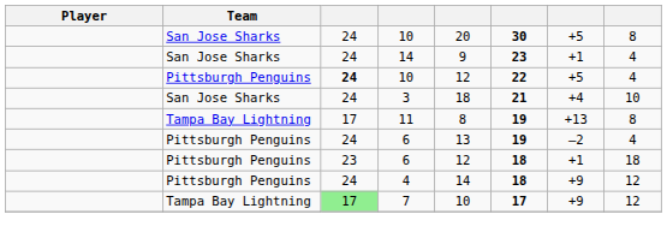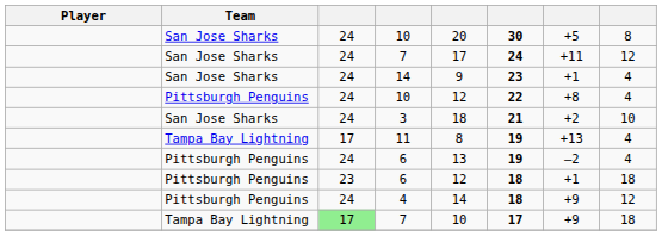 <table style="padding:3px; border-spacing:0; text-align:center;" class="wikitable sortable">
 <tr>
 <th style="width:12em">Player</th>
 <th style="width:12em">Team</th>
 <th style="width:4em"></th>
 <th style="width:4em"></th>
 <th style="width:4em"></th>
 <th style="width:4em"></th>
 <th data-sort-type="number" style="width:4em"></th>
 <th style="width:4em"></th>
 </tr>
 <tr>
 <td align=left></td>
 <td align=left><a href='#'>San Jose Sharks</a></td>
 <td>24</td>
 <td>10</td>
 <td>20</td>
 <td><strong>30</strong></td>
 <td>+5</td>
 <td>8</td>
 </tr>
 <tr>
 <td align=left></td>
 <td align=left>San Jose Sharks</td>
 <td>24</td>
+<td>7</td>
+<td>17</td>
+<td><strong>24</strong></td>
+<td>+11</td>
+<td>12</td>
+</tr>
+<tr>
+<td align=left></td>
+<td align=left>San Jose Sharks</td>
+<td>24</td>
 <td>14</td>
 <td>9</td>
 <td><strong>23</strong></td>
 <td>+1</td>
 <td>4</td>
 </tr>
 <tr>
 <td align=left></td>
 <td align=left><a href='#'>Pittsburgh Penguins</a></td>
-<td><strong>24</strong></td>
+<td>24</td>
 <td>10</td>
 <td>12</td>
 <td><strong>22</strong></td>
-<td>+5</td>
+<td>+8</td>
 <td>4</td>
 </tr>
 <tr>
 <td align=left></td>
 <td align=left>San Jose Sharks</td>
 <td>24</td>
 <td>3</td>
 <td>18</td>
 <td><strong>21</strong></td>
-<td>+4</td>
+<td>+2</td>
 <td>10</td>
 </tr>
 <tr>
 <td align=left></td>
 <td align=left><a href='#'>Tampa Bay Lightning</a></td>
 <td>17</td>
 <td>11</td>
 <td>8</td>
 <td><strong>19</strong></td>
 <td>+13</td>
-<td>8</td>
+<td>4</td>
 </tr>
 <tr>
 <td align=left></td>
 <td align=left>Pittsburgh Penguins</td>
 <td>24</td>
 <td>6</td>
 <td>13</td>
 <td><strong>19</strong></td>
 <td>–2</td>
 <td>4</td>
 </tr>
 <tr>
 <td align=left></td>
 <td align=left>Pittsburgh Penguins</td>
 <td>23</td>
 <td>6</td>
 <td>12</td>
 <td><strong>18</strong></td>
 <td>+1</td>
 <td>18</td>
 </tr>
 <tr>
 <td align=left></td>
 <td align=left>Pittsburgh Penguins</td>
 <td>24</td>
 <td>4</td>
 <td>14</td>
 <td><strong>18</strong></td>
 <td>+9</td>
 <td>12</td>
 </tr>
 <tr>
 <td align=left></td>
 <td align=left>Tampa Bay Lightning</td>
 <td style="background: lightgreen;">17</td>
 <td>7</td>
 <td>10</td>
 <td><strong>17</strong></td>
 <td>+9</td>
-<td>12</td>
+<td>18</td>
 </tr>
 <tr>
 </tr>
 </table>
